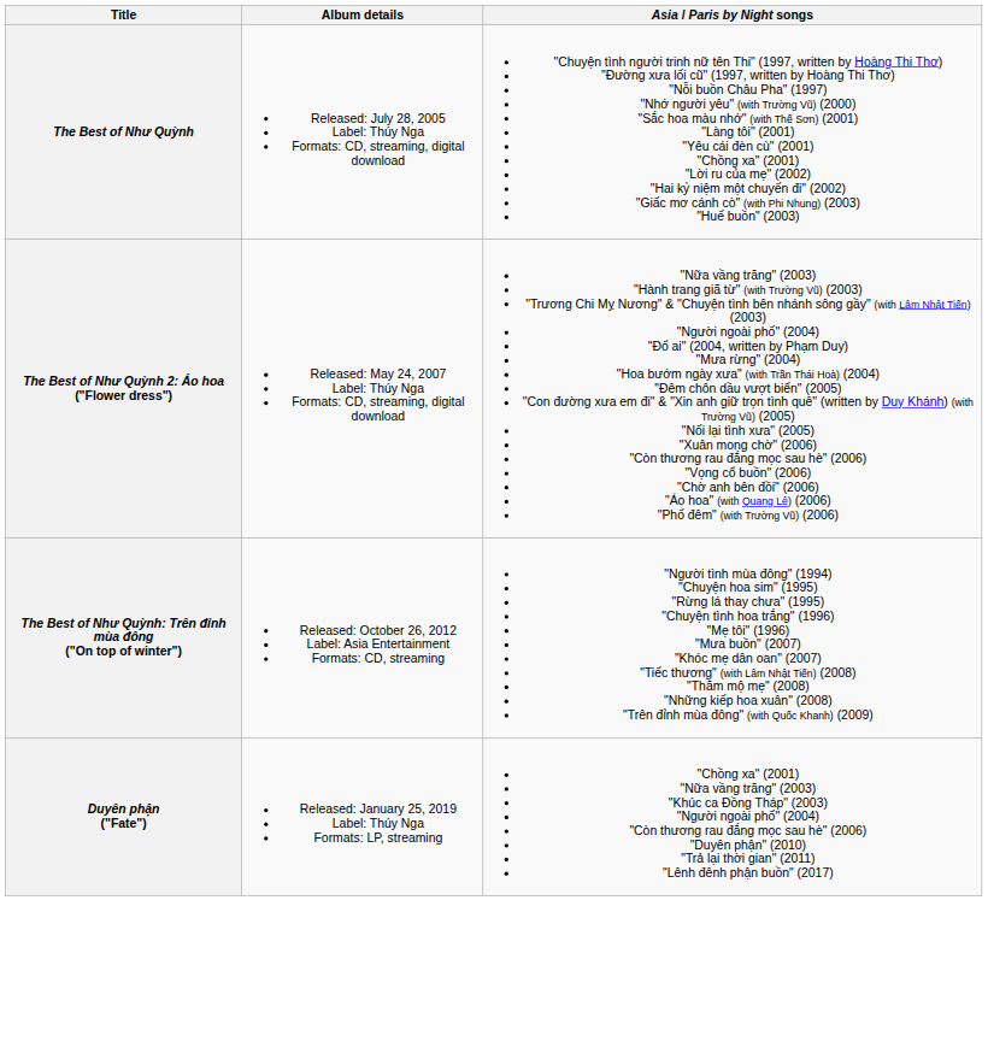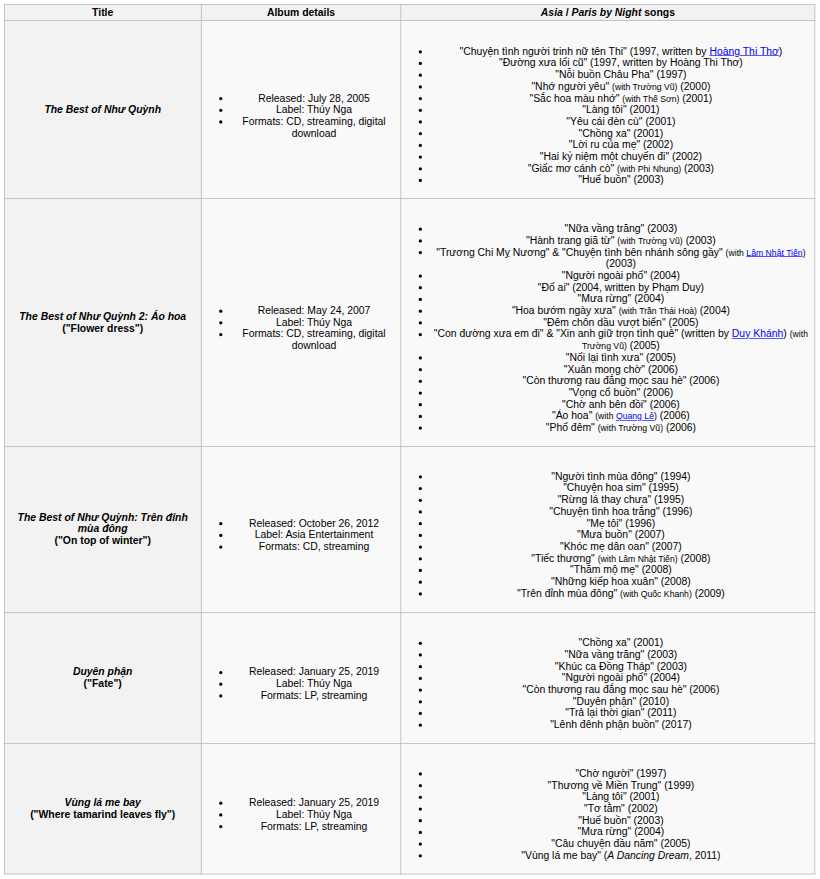 <table class="wikitable plainrowheaders" style="text-align:center;">
 <tr>
 <th scope="col">Title</th>
 <th scope="col">Album details</th>
 <th scope="col"><em>Asia</em> / <em>Paris by Night</em> songs</th>
 </tr>
 <tr>
 <th scope="row"><em>The Best of Như Quỳnh</em></th>
 <td><br><ul><li>Released: July 28, 2005</li><li>Label: Thúy Nga</li><li>Formats: CD, streaming, digital download</li></ul></td>
 <td><br><ul><li>"Chuyện tình người trinh nữ tên Thi" (1997, written by <a href='#'>Hoàng Thi Thơ</a>)</li><li>"Đường xưa lối cũ" (1997, written by Hoàng Thi Thơ)</li><li>"Nỗi buồn Châu Pha" (1997)</li><li>"Nhớ người yêu" <small>(with Trường Vũ)</small> (2000)</li><li>"Sắc hoa màu nhớ" <small>(with Thế Sơn)</small> (2001)</li><li>"Làng tôi" (2001)</li><li>"Yêu cái đèn cù" (2001)</li><li>"Chồng xa" (2001)</li><li>"Lời ru của mẹ" (2002)</li><li>"Hai kỷ niệm một chuyến đi" (2002)</li><li>"Giấc mơ cánh cò" <small>(with Phi Nhung)</small> (2003)</li><li>"Huế buồn" (2003)</li></ul></td>
 </tr>
 <tr>
 <th scope="row"><em>The Best of Như Quỳnh 2: Áo hoa</em><br>("Flower dress")</th>
 <td><br><ul><li>Released: May 24, 2007</li><li>Label: Thúy Nga</li><li>Formats: CD, streaming, digital download</li></ul></td>
 <td><br><ul><li>"Nữa vầng trăng" (2003)</li><li>"Hành trang giã từ" <small>(with Trường Vũ)</small> (2003)</li><li> "Trương Chi Mỵ Nương" & "Chuyện tình bên nhánh sông gầy" <small>(with <a href='#'>Lâm Nhật Tiến</a>)</small> (2003)</li><li>"Người ngoài phố" (2004)</li><li>"Đố ai" (2004, written by Phạm Duy)</li><li>"Mưa rừng" (2004)</li><li>"Hoa bướm ngày xưa" <small>(with Trần Thái Hoà)</small> (2004)</li><li>"Đêm chôn dầu vượt biển" (2005)</li><li> "Con đường xưa em đi" & "Xin anh giữ trọn tình quê" (written by <a href='#'>Duy Khánh</a>) <small>(with Trường Vũ)</small> (2005)</li><li>"Nối lại tình xưa" (2005)</li><li>"Xuân mong chờ" (2006)</li><li>"Còn thương rau đắng mọc sau hè" (2006)</li><li>"Vọng cổ buồn" (2006)</li><li>"Chờ anh bên đồi" (2006)</li><li>"Áo hoa" <small>(with <a href='#'>Quang Lê</a>)</small> (2006)</li><li>"Phố đêm" <small>(with Trường Vũ)</small>  (2006)</li></ul></td>
 </tr>
 <tr>
 <th scope="row"><em>The Best of Như Quỳnh: Trên đỉnh mùa đông</em><br>("On top of winter")</th>
 <td><br><ul><li>Released: October 26, 2012</li><li>Label: Asia Entertainment</li><li>Formats: CD, streaming</li></ul></td>
 <td><br><ul><li>"Người tình mùa đông" (1994)</li><li>"Chuyện hoa sim" (1995)</li><li>"Rừng lá thay chưa" (1995)</li><li>"Chuyện tình hoa trắng" (1996)</li><li>"Mẹ tôi" (1996)</li><li>"Mưa buồn" (2007)</li><li>"Khóc mẹ dân oan" (2007)</li><li>"Tiếc thương" <small>(with Lâm Nhật Tiến)</small> (2008)</li><li>"Thăm mộ mẹ" (2008)</li><li>"Những kiếp hoa xuân" (2008)</li><li>"Trên đỉnh mùa đông" <small>(with Quốc Khanh)</small> (2009)</li></ul></td>
 </tr>
 <tr>
 <th scope="row"><em>Duyên phận</em><br>("Fate")</th>
 <td><br><ul><li>Released: January 25, 2019</li><li>Label: Thúy Nga</li><li>Formats: LP, streaming</li></ul></td>
 <td><br><ul><li>"Chồng xa" (2001)</li><li>"Nữa vầng trăng" (2003)</li><li>"Khúc ca Đồng Tháp" (2003)</li><li>"Người ngoài phố" (2004)</li><li>"Còn thương rau đắng mọc sau hè" (2006)</li><li>"Duyên phận" (2010)</li><li>"Trả lại thời gian" (2011)</li><li>"Lênh đênh phận buồn" (2017)</li></ul></td>
 </tr>
+<tr>
+<th scope="row"><em>Vùng lá me bay</em><br>("Where tamarind leaves fly")</th>
+<td><br><ul><li>Released: January 25, 2019</li><li>Label: Thúy Nga</li><li>Formats: LP, streaming</li></ul></td>
+<td><br><ul><li>"Chờ người" (1997)</li><li>"Thương về Miền Trung" (1999)</li><li>"Làng tôi" (2001)</li><li>"Tơ tằm" (2002)</li><li>"Huế buồn" (2003)</li><li>"Mưa rừng" (2004)</li><li>"Câu chuyện đầu năm" (2005)</li><li>"Vùng lá me bay" (<em>A Dancing Dream</em>, 2011)</li></ul></td>
+</tr>
 </table>
